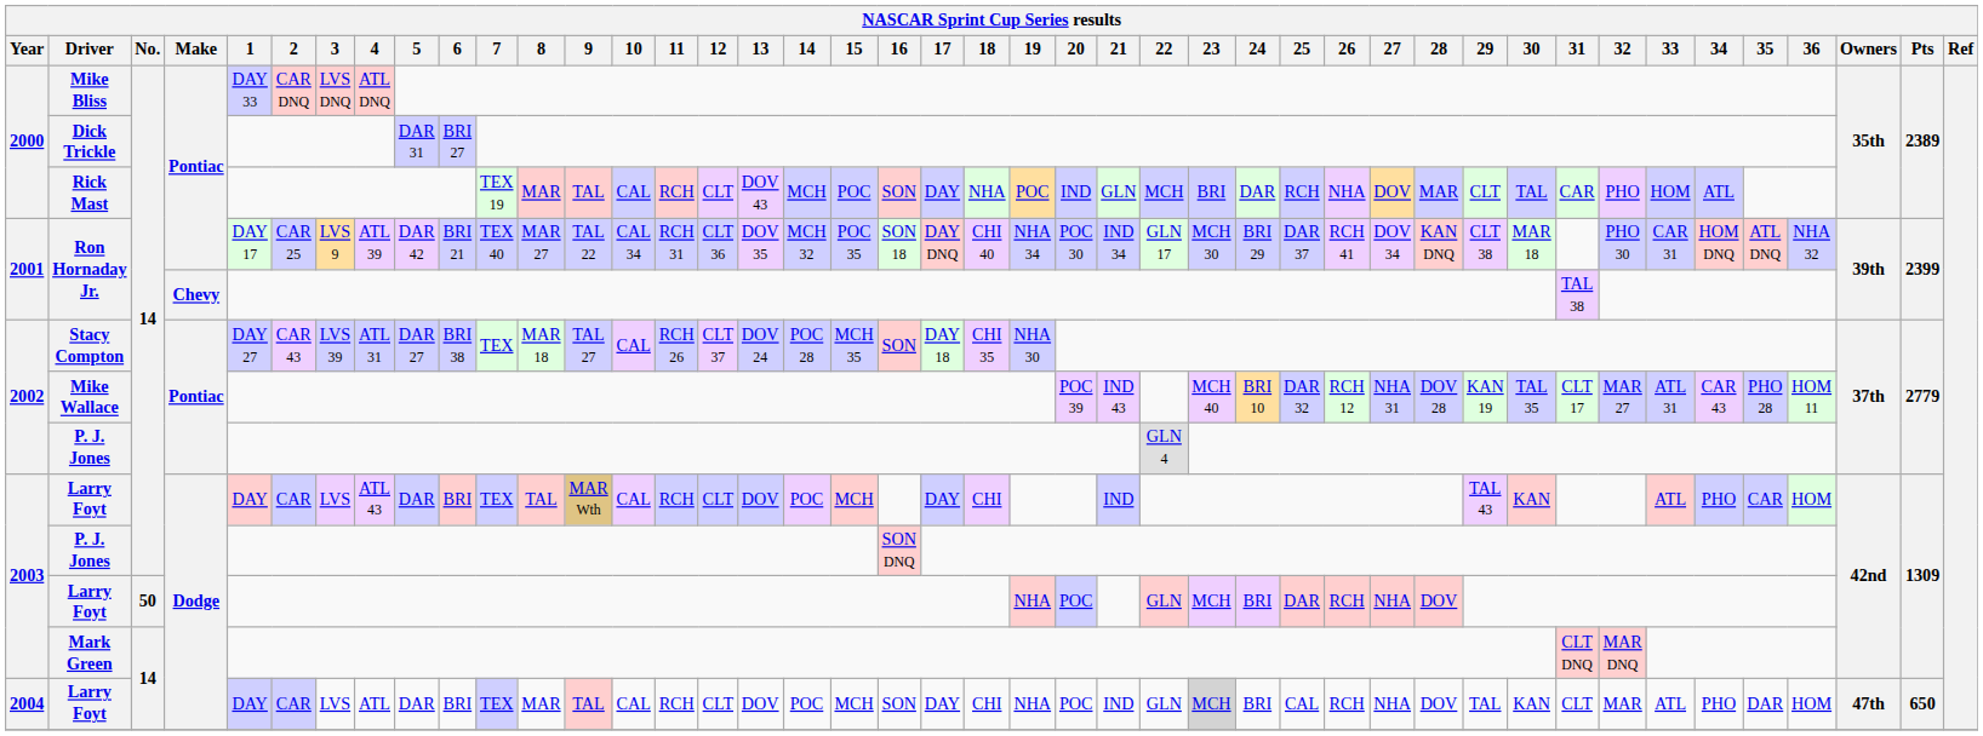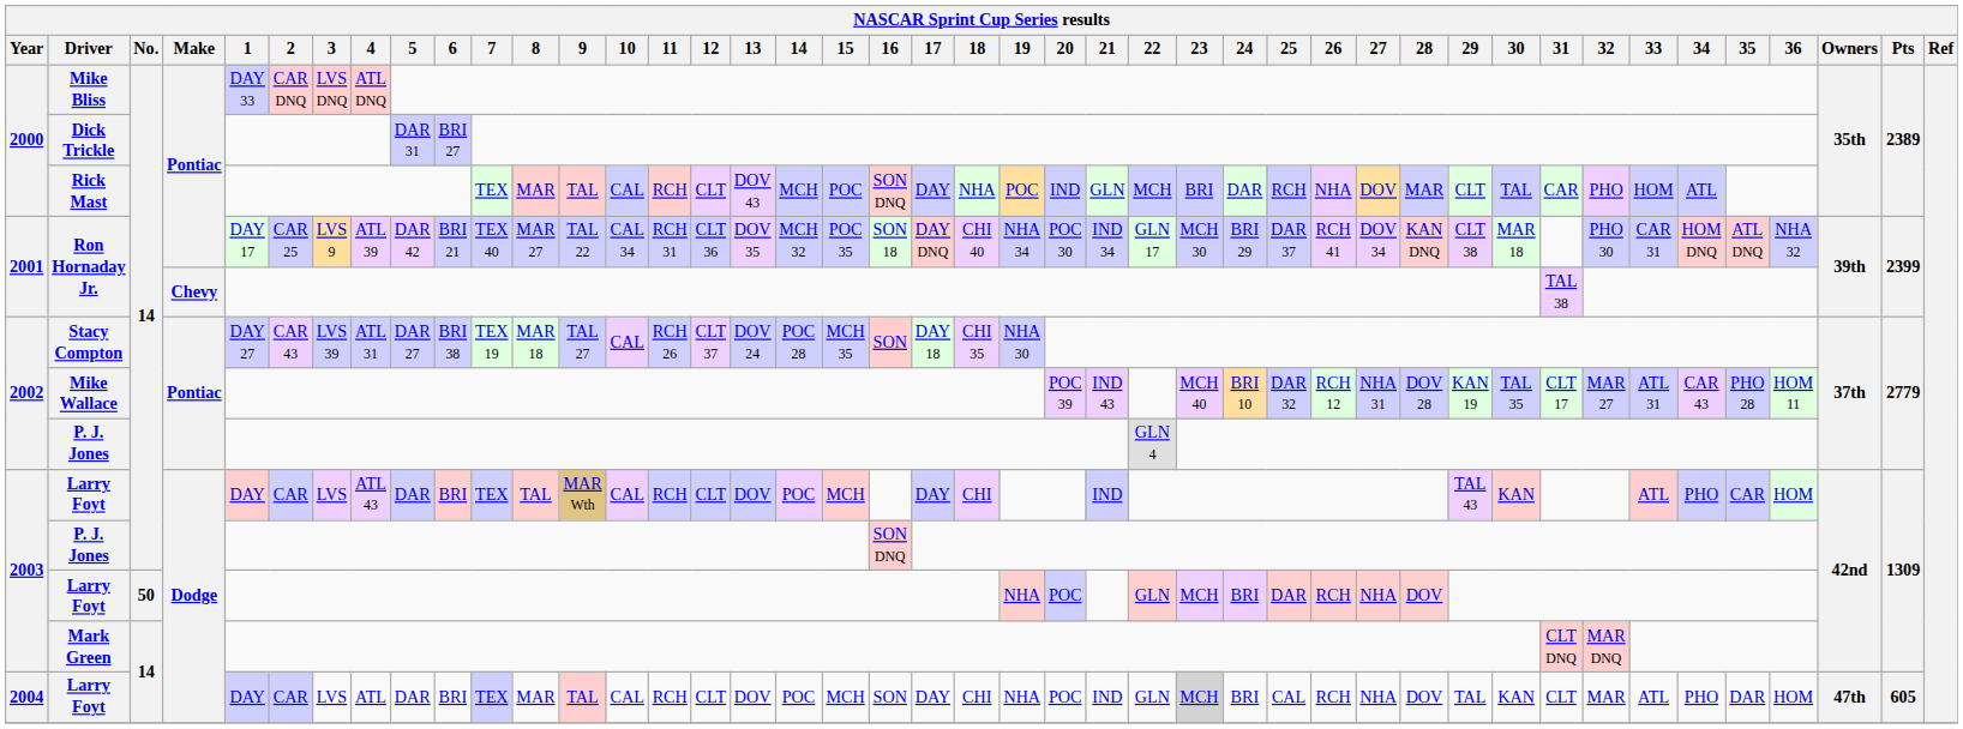 <table class="wikitable" style="text-align:center; font-size:75%">
 <tr>
 <th colspan=45><a href='#'>NASCAR Sprint Cup Series</a> results</th>
 </tr>
 <tr>
 <th>Year</th>
 <th>Driver</th>
 <th>No.</th>
 <th>Make</th>
 <th>1</th>
 <th>2</th>
 <th>3</th>
 <th>4</th>
 <th>5</th>
 <th>6</th>
 <th>7</th>
 <th>8</th>
 <th>9</th>
 <th>10</th>
 <th>11</th>
 <th>12</th>
 <th>13</th>
 <th>14</th>
 <th>15</th>
 <th>16</th>
 <th>17</th>
 <th>18</th>
 <th>19</th>
 <th>20</th>
 <th>21</th>
 <th>22</th>
 <th>23</th>
 <th>24</th>
 <th>25</th>
 <th>26</th>
 <th>27</th>
 <th>28</th>
 <th>29</th>
 <th>30</th>
 <th>31</th>
 <th>32</th>
 <th>33</th>
 <th>34</th>
 <th>35</th>
 <th>36</th>
 <th>Owners</th>
 <th>Pts</th>
 <th>Ref</th>
 </tr>
 <tr>
 <th rowspan=3><a href='#'>2000</a></th>
 <th><a href='#'>Mike Bliss</a></th>
 <th rowspan=10>14</th>
 <th rowspan=4><a href='#'>Pontiac</a></th>
 <td style="background:#CFCFFF;"><a href='#'>DAY</a><br><small>33</small></td>
 <td style="background:#FFCFCF;"><a href='#'>CAR</a><br><small>DNQ</small></td>
 <td style="background:#FFCFCF;"><a href='#'>LVS</a><br><small>DNQ</small></td>
 <td style="background:#FFCFCF;"><a href='#'>ATL</a><br><small>DNQ</small></td>
 <td colspan=32></td>
 <th rowspan=3>35th</th>
 <th rowspan=3>2389</th>
 <th rowspan=13></th>
 </tr>
 <tr>
 <th><a href='#'>Dick Trickle</a></th>
 <td colspan=4></td>
 <td style="background:#CFCFFF;"><a href='#'>DAR</a><br><small>31</small></td>
 <td style="background:#CFCFFF;"><a href='#'>BRI</a><br><small>27</small></td>
 <td colspan=30></td>
 </tr>
 <tr>
 <th><a href='#'>Rick Mast</a></th>
 <td colspan=6></td>
-<td style="background:#DFFFDF;"><a href='#'>TEX</a><br><small>19</small></td>
+<td style="background:#DFFFDF;"><a href='#'>TEX</a><br></td>
 <td style="background:#FFCFCF;"><a href='#'>MAR</a><br></td>
 <td style="background:#FFCFCF;"><a href='#'>TAL</a><br></td>
 <td style="background:#CFCFFF;"><a href='#'>CAL</a><br></td>
 <td style="background:#FFCFCF;"><a href='#'>RCH</a><br></td>
 <td style="background:#EFCFFF;"><a href='#'>CLT</a><br></td>
 <td style="background:#EFCFFF;"><a href='#'>DOV</a><br><small>43</small></td>
 <td style="background:#CFCFFF;"><a href='#'>MCH</a><br></td>
 <td style="background:#CFCFFF;"><a href='#'>POC</a><br></td>
-<td style="background:#FFCFCF;"><a href='#'>SON</a><br></td>
+<td style="background:#ffcfcf;"><a href='#'>SON</a><br><small>DNQ</small></td>
 <td style="background:#CFCFFF;"><a href='#'>DAY</a><br></td>
 <td style="background:#DFFFDF;"><a href='#'>NHA</a><br></td>
 <td style="background:#FFDF9F;"><a href='#'>POC</a><br></td>
 <td style="background:#CFCFFF;"><a href='#'>IND</a><br></td>
 <td style="background:#DFFFDF;"><a href='#'>GLN</a><br></td>
 <td style="background:#CFCFFF;"><a href='#'>MCH</a><br></td>
 <td style="background:#CFCFFF;"><a href='#'>BRI</a><br></td>
 <td style="background:#DFFFDF;"><a href='#'>DAR</a><br></td>
 <td style="background:#CFCFFF;"><a href='#'>RCH</a><br></td>
 <td style="background:#EFCFFF;"><a href='#'>NHA</a><br></td>
 <td style="background:#FFDF9F;"><a href='#'>DOV</a><br></td>
 <td style="background:#CFCFFF;"><a href='#'>MAR</a><br></td>
 <td style="background:#DFFFDF;"><a href='#'>CLT</a><br></td>
 <td style="background:#CFCFFF;"><a href='#'>TAL</a><br></td>
 <td style="background:#DFFFDF;"><a href='#'>CAR</a><br></td>
 <td style="background:#EFCFFF;"><a href='#'>PHO</a><br></td>
 <td style="background:#CFCFFF;"><a href='#'>HOM</a><br></td>
 <td style="background:#CFCFFF;"><a href='#'>ATL</a><br></td>
 <td colspan=2></td>
 </tr>
 <tr>
 <th rowspan=2><a href='#'>2001</a></th>
 <th rowspan=2><a href='#'>Ron Hornaday Jr.</a></th>
 <td style="background:#DFFFDF;"><a href='#'>DAY</a><br><small>17</small></td>
 <td style="background:#CFCFFF;"><a href='#'>CAR</a><br><small>25</small></td>
 <td style="background:#FFDF9F;"><a href='#'>LVS</a><br><small>9</small></td>
 <td style="background:#EFCFFF;"><a href='#'>ATL</a><br><small>39</small></td>
 <td style="background:#EFCFFF;"><a href='#'>DAR</a><br><small>42</small></td>
 <td style="background:#CFCFFF;"><a href='#'>BRI</a><br><small>21</small></td>
 <td style="background:#CFCFFF;"><a href='#'>TEX</a><br><small>40</small></td>
 <td style="background:#CFCFFF;"><a href='#'>MAR</a><br><small>27</small></td>
 <td style="background:#CFCFFF;"><a href='#'>TAL</a><br><small>22</small></td>
 <td style="background:#CFCFFF;"><a href='#'>CAL</a><br><small>34</small></td>
 <td style="background:#CFCFFF;"><a href='#'>RCH</a><br><small>31</small></td>
 <td style="background:#CFCFFF;"><a href='#'>CLT</a><br><small>36</small></td>
 <td style="background:#EFCFFF;"><a href='#'>DOV</a><br><small>35</small></td>
 <td style="background:#CFCFFF;"><a href='#'>MCH</a><br><small>32</small></td>
 <td style="background:#CFCFFF;"><a href='#'>POC</a><br><small>35</small></td>
 <td style="background:#DFFFDF;"><a href='#'>SON</a><br><small>18</small></td>
 <td style="background:#FFCFCF;"><a href='#'>DAY</a><br><small>DNQ</small></td>
 <td style="background:#EFCFFF;"><a href='#'>CHI</a><br><small>40</small></td>
 <td style="background:#CFCFFF;"><a href='#'>NHA</a><br><small>34</small></td>
 <td style="background:#CFCFFF;"><a href='#'>POC</a><br><small>30</small></td>
 <td style="background:#CFCFFF;"><a href='#'>IND</a><br><small>34</small></td>
 <td style="background:#DFFFDF;"><a href='#'>GLN</a><br><small>17</small></td>
 <td style="background:#CFCFFF;"><a href='#'>MCH</a><br><small>30</small></td>
 <td style="background:#CFCFFF;"><a href='#'>BRI</a><br><small>29</small></td>
 <td style="background:#CFCFFF;"><a href='#'>DAR</a><br><small>37</small></td>
 <td style="background:#EFCFFF;"><a href='#'>RCH</a><br><small>41</small></td>
 <td style="background:#EFCFFF;"><a href='#'>DOV</a><br><small>34</small></td>
 <td style="background:#FFCFCF;"><a href='#'>KAN</a><br><small>DNQ</small></td>
 <td style="background:#EFCFFF;"><a href='#'>CLT</a><br><small>38</small></td>
 <td style="background:#DFFFDF;"><a href='#'>MAR</a><br><small>18</small></td>
 <td></td>
 <td style="background:#CFCFFF;"><a href='#'>PHO</a><br><small>30</small></td>
 <td style="background:#CFCFFF;"><a href='#'>CAR</a><br><small>31</small></td>
 <td style="background:#FFCFCF;"><a href='#'>HOM</a><br><small>DNQ</small></td>
 <td style="background:#FFCFCF;"><a href='#'>ATL</a><br><small>DNQ</small></td>
 <td style="background:#CFCFFF;"><a href='#'>NHA</a><br><small>32</small></td>
 <th rowspan=2>39th</th>
 <th rowspan=2>2399</th>
 </tr>
 <tr>
 <th><a href='#'>Chevy</a></th>
 <td colspan=30></td>
 <td style="background:#EFCFFF;"><a href='#'>TAL</a><br><small>38</small></td>
 <td colspan=5></td>
 </tr>
 <tr>
 <th rowspan=3><a href='#'>2002</a></th>
 <th><a href='#'>Stacy Compton</a></th>
 <th rowspan=3><a href='#'>Pontiac</a></th>
 <td style="background:#CFCFFF;"><a href='#'>DAY</a><br><small>27</small></td>
 <td style="background:#EFCFFF;"><a href='#'>CAR</a><br><small>43</small></td>
 <td style="background:#CFCFFF;"><a href='#'>LVS</a><br><small>39</small></td>
 <td style="background:#CFCFFF;"><a href='#'>ATL</a><br><small>31</small></td>
 <td style="background:#CFCFFF;"><a href='#'>DAR</a><br><small>27</small></td>
 <td style="background:#CFCFFF;"><a href='#'>BRI</a><br><small>38</small></td>
-<td style="background:#DFFFDF;"><a href='#'>TEX</a><br></td>
+<td style="background:#DFFFDF;"><a href='#'>TEX</a><br><small>19</small></td>
 <td style="background:#DFFFDF;"><a href='#'>MAR</a><br><small>18</small></td>
 <td style="background:#CFCFFF;"><a href='#'>TAL</a><br><small>27</small></td>
 <td style="background:#EFCFFF;"><a href='#'>CAL</a><br></td>
 <td style="background:#CFCFFF;"><a href='#'>RCH</a><br><small>26</small></td>
 <td style="background:#EFCFFF;"><a href='#'>CLT</a><br><small>37</small></td>
 <td style="background:#CFCFFF;"><a href='#'>DOV</a><br><small>24</small></td>
 <td style="background:#CFCFFF;"><a href='#'>POC</a><br><small>28</small></td>
 <td style="background:#CFCFFF;"><a href='#'>MCH</a><br><small>35</small></td>
 <td style="background:#FFCFCF;"><a href='#'>SON</a><br></td>
 <td style="background:#DFFFDF;"><a href='#'>DAY</a><br><small>18</small></td>
 <td style="background:#EFCFFF;"><a href='#'>CHI</a><br><small>35</small></td>
 <td style="background:#CFCFFF;"><a href='#'>NHA</a><br><small>30</small></td>
 <td colspan=17></td>
 <th rowspan=3>37th</th>
 <th rowspan=3>2779</th>
 </tr>
 <tr>
 <th><a href='#'>Mike Wallace</a></th>
 <td colspan=19></td>
 <td style="background:#EFCFFF;"><a href='#'>POC</a><br><small>39</small></td>
 <td style="background:#EFCFFF;"><a href='#'>IND</a><br><small>43</small></td>
 <td></td>
 <td style="background:#EFCFFF;"><a href='#'>MCH</a><br><small>40</small></td>
 <td style="background:#FFDF9F;"><a href='#'>BRI</a><br><small>10</small></td>
 <td style="background:#CFCFFF;"><a href='#'>DAR</a><br><small>32</small></td>
 <td style="background:#DFFFDF;"><a href='#'>RCH</a><br><small>12</small></td>
 <td style="background:#CFCFFF;"><a href='#'>NHA</a><br><small>31</small></td>
 <td style="background:#CFCFFF;"><a href='#'>DOV</a><br><small>28</small></td>
 <td style="background:#DFFFDF;"><a href='#'>KAN</a><br><small>19</small></td>
 <td style="background:#CFCFFF;"><a href='#'>TAL</a><br><small>35</small></td>
 <td style="background:#DFFFDF;"><a href='#'>CLT</a><br><small>17</small></td>
 <td style="background:#CFCFFF;"><a href='#'>MAR</a><br><small>27</small></td>
 <td style="background:#CFCFFF;"><a href='#'>ATL</a><br><small>31</small></td>
 <td style="background:#EFCFFF;"><a href='#'>CAR</a><br><small>43</small></td>
 <td style="background:#CFCFFF;"><a href='#'>PHO</a><br><small>28</small></td>
 <td style="background:#DFFFDF;"><a href='#'>HOM</a><br><small>11</small></td>
 </tr>
 <tr>
 <th><a href='#'>P. J. Jones</a></th>
 <td colspan=21></td>
 <td style="background:#dfdfdf;"><a href='#'>GLN</a><br><small>4</small></td>
 <td colspan=14></td>
 </tr>
 <tr>
 <th rowspan=4><a href='#'>2003</a></th>
 <th><a href='#'>Larry Foyt</a></th>
 <th rowspan=5><a href='#'>Dodge</a></th>
 <td style="background:#FFCFCF;"><a href='#'>DAY</a><br></td>
 <td style="background:#CFCFFF;"><a href='#'>CAR</a><br></td>
 <td style="background:#EFCFFF;"><a href='#'>LVS</a><br></td>
 <td style="background:#EFCFFF;"><a href='#'>ATL</a><br><small>43</small></td>
 <td style="background:#CFCFFF;"><a href='#'>DAR</a><br></td>
 <td style="background:#FFCFCF;"><a href='#'>BRI</a><br></td>
 <td style="background:#CFCFFF;"><a href='#'>TEX</a><br></td>
 <td style="background:#FFCFCF;"><a href='#'>TAL</a><br></td>
 <td style="background:#DFC484;"><a href='#'>MAR</a><br><small>Wth</small></td>
 <td style="background:#EFCFFF;"><a href='#'>CAL</a><br></td>
 <td style="background:#CFCFFF;"><a href='#'>RCH</a><br></td>
 <td style="background:#CFCFFF;"><a href='#'>CLT</a><br></td>
 <td style="background:#CFCFFF;"><a href='#'>DOV</a><br></td>
 <td style="background:#EFCFFF;"><a href='#'>POC</a><br></td>
 <td style="background:#FFCFCF;"><a href='#'>MCH</a><br></td>
 <td></td>
 <td style="background:#CFCFFF;"><a href='#'>DAY</a><br></td>
 <td style="background:#EFCFFF;"><a href='#'>CHI</a><br></td>
 <td colspan=2></td>
 <td style="background:#CFCFFF;"><a href='#'>IND</a><br></td>
 <td colspan=7></td>
 <td style="background:#EFCFFF;"><a href='#'>TAL</a><br><small>43</small></td>
 <td style="background:#FFCFCF;"><a href='#'>KAN</a><br></td>
 <td colspan=2></td>
 <td style="background:#FFCFCF;"><a href='#'>ATL</a><br></td>
 <td style="background:#CFCFFF;"><a href='#'>PHO</a><br></td>
 <td style="background:#CFCFFF;"><a href='#'>CAR</a><br></td>
 <td style="background:#DFFFDF;"><a href='#'>HOM</a><br></td>
 <th rowspan=4>42nd</th>
 <th rowspan=4>1309</th>
 </tr>
 <tr>
 <th><a href='#'>P. J. Jones</a></th>
 <td colspan=15></td>
 <td style="background:#ffcfcf;"><a href='#'>SON</a><br><small>DNQ</small></td>
 <td colspan=20></td>
 </tr>
 <tr>
 <th><a href='#'>Larry Foyt</a></th>
 <th>50</th>
 <td colspan=18></td>
 <td style="background:#FFCFCF;"><a href='#'>NHA</a><br></td>
 <td style="background:#CFCFFF;"><a href='#'>POC</a><br></td>
 <td></td>
 <td style="background:#FFCFCF;"><a href='#'>GLN</a><br></td>
 <td style="background:#EFCFFF;"><a href='#'>MCH</a><br></td>
 <td style="background:#EFCFFF;"><a href='#'>BRI</a><br></td>
 <td style="background:#FFCFCF;"><a href='#'>DAR</a><br></td>
 <td style="background:#FFCFCF;"><a href='#'>RCH</a><br></td>
 <td style="background:#FFCFCF;"><a href='#'>NHA</a><br></td>
 <td style="background:#FFCFCF;"><a href='#'>DOV</a><br></td>
 <td colspan=8></td>
 </tr>
 <tr>
 <th><a href='#'>Mark Green</a></th>
 <th rowspan=2>14</th>
 <td colspan=30></td>
 <td style="background:#FFCFCF;"><a href='#'>CLT</a><br><small>DNQ</small></td>
 <td style="background:#FFCFCF;"><a href='#'>MAR</a><br><small>DNQ</small></td>
 <td colspan=4></td>
 </tr>
 <tr>
 <th><a href='#'>2004</a></th>
 <th><a href='#'>Larry Foyt</a></th>
 <td style="background:#CFCFFF;"><a href='#'>DAY</a><br></td>
 <td style="background:#CFCFFF;"><a href='#'>CAR</a><br></td>
 <td><a href='#'>LVS</a></td>
 <td><a href='#'>ATL</a></td>
 <td><a href='#'>DAR</a></td>
 <td><a href='#'>BRI</a></td>
 <td style="background:#CFCFFF;"><a href='#'>TEX</a><br></td>
 <td><a href='#'>MAR</a></td>
 <td style="background:#FFCFCF;"><a href='#'>TAL</a><br></td>
 <td><a href='#'>CAL</a></td>
 <td><a href='#'>RCH</a></td>
 <td><a href='#'>CLT</a></td>
 <td><a href='#'>DOV</a></td>
 <td><a href='#'>POC</a></td>
 <td><a href='#'>MCH</a></td>
 <td><a href='#'>SON</a></td>
 <td><a href='#'>DAY</a></td>
 <td><a href='#'>CHI</a></td>
 <td><a href='#'>NHA</a></td>
 <td><a href='#'>POC</a></td>
 <td><a href='#'>IND</a></td>
 <td><a href='#'>GLN</a></td>
 <td style="background: lightgrey;"><a href='#'>MCH</a></td>
 <td><a href='#'>BRI</a></td>
 <td><a href='#'>CAL</a></td>
 <td><a href='#'>RCH</a></td>
 <td><a href='#'>NHA</a></td>
 <td><a href='#'>DOV</a></td>
 <td><a href='#'>TAL</a></td>
 <td><a href='#'>KAN</a></td>
 <td><a href='#'>CLT</a></td>
 <td><a href='#'>MAR</a></td>
 <td><a href='#'>ATL</a></td>
 <td><a href='#'>PHO</a></td>
 <td><a href='#'>DAR</a></td>
 <td><a href='#'>HOM</a></td>
 <th>47th</th>
-<th>650</th>
+<th>605</th>
 </tr>
 <tr>
 </tr>
 </table>
